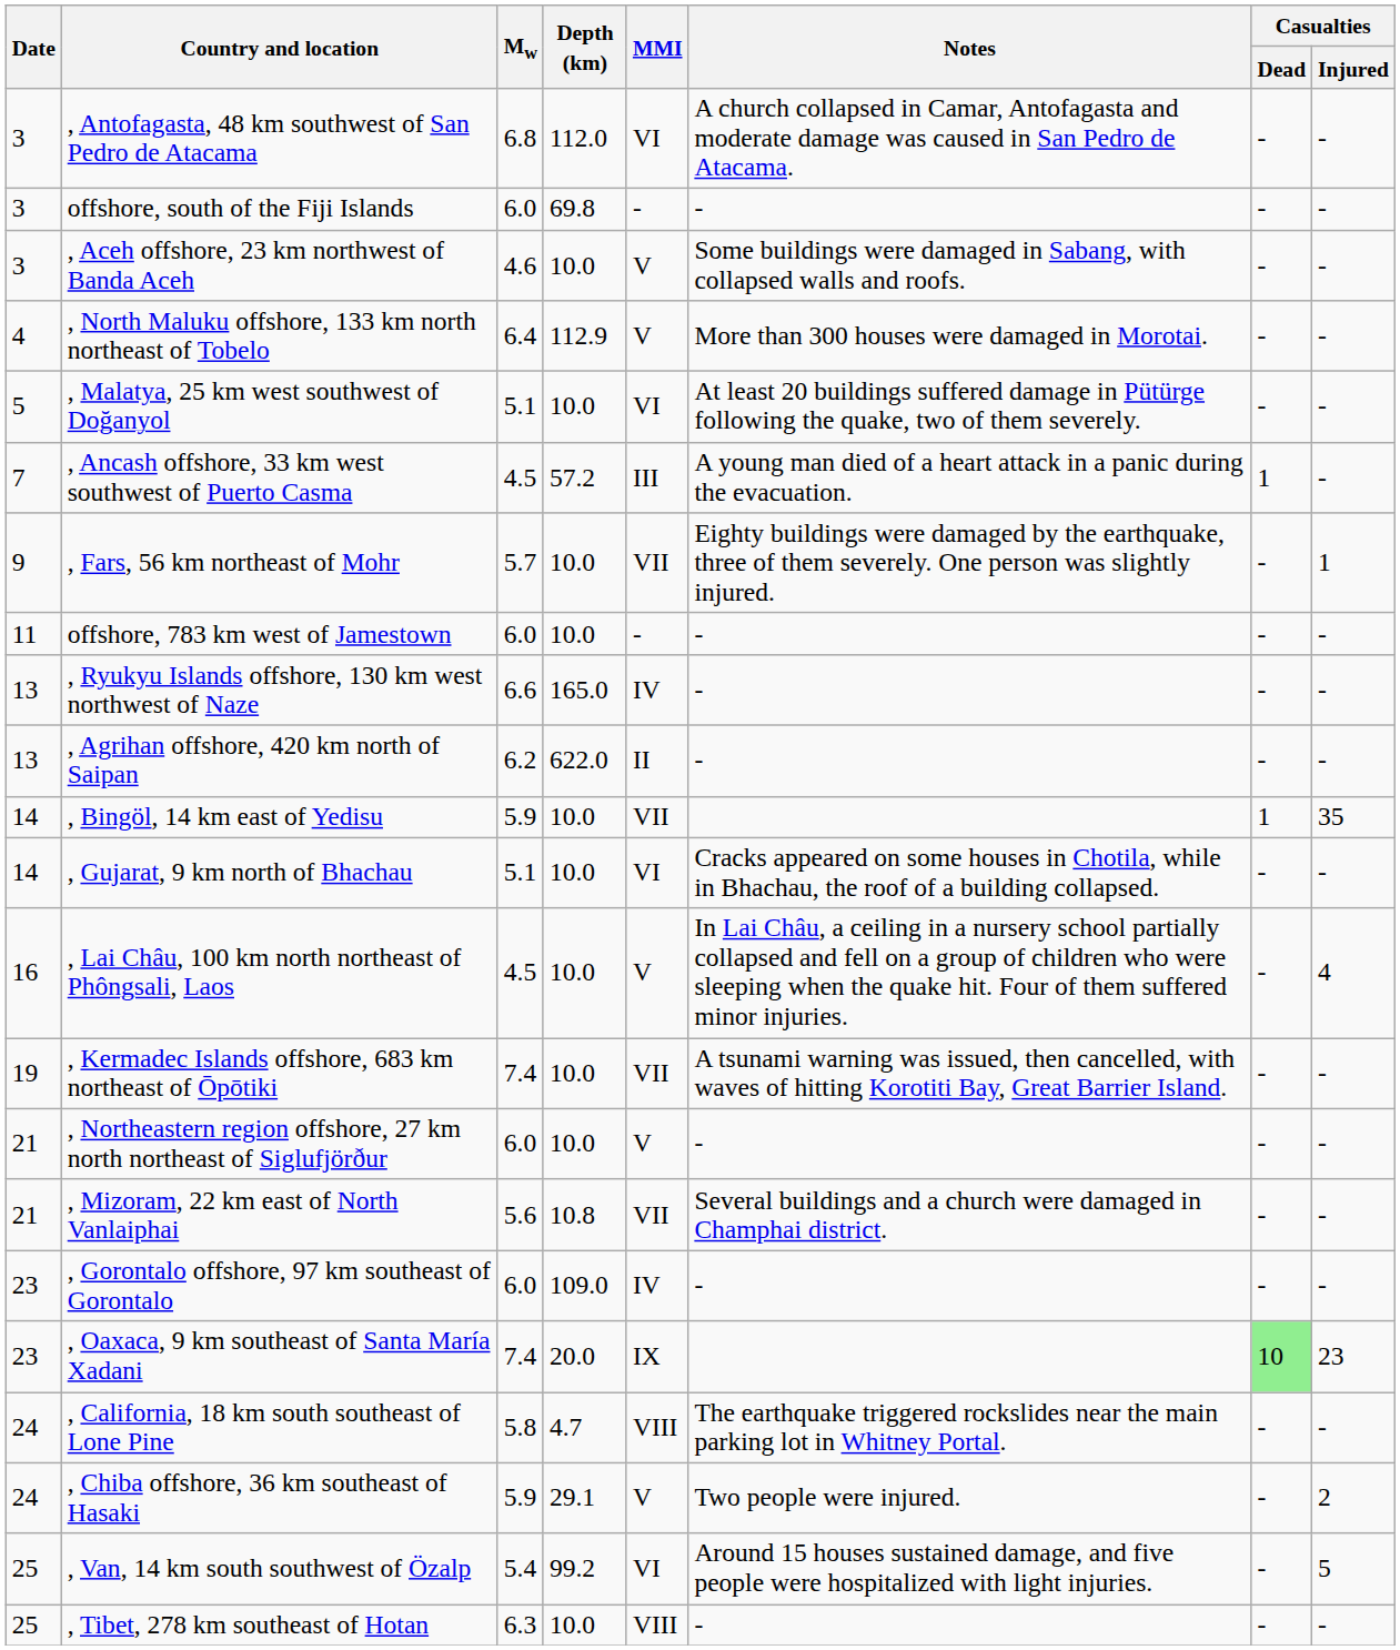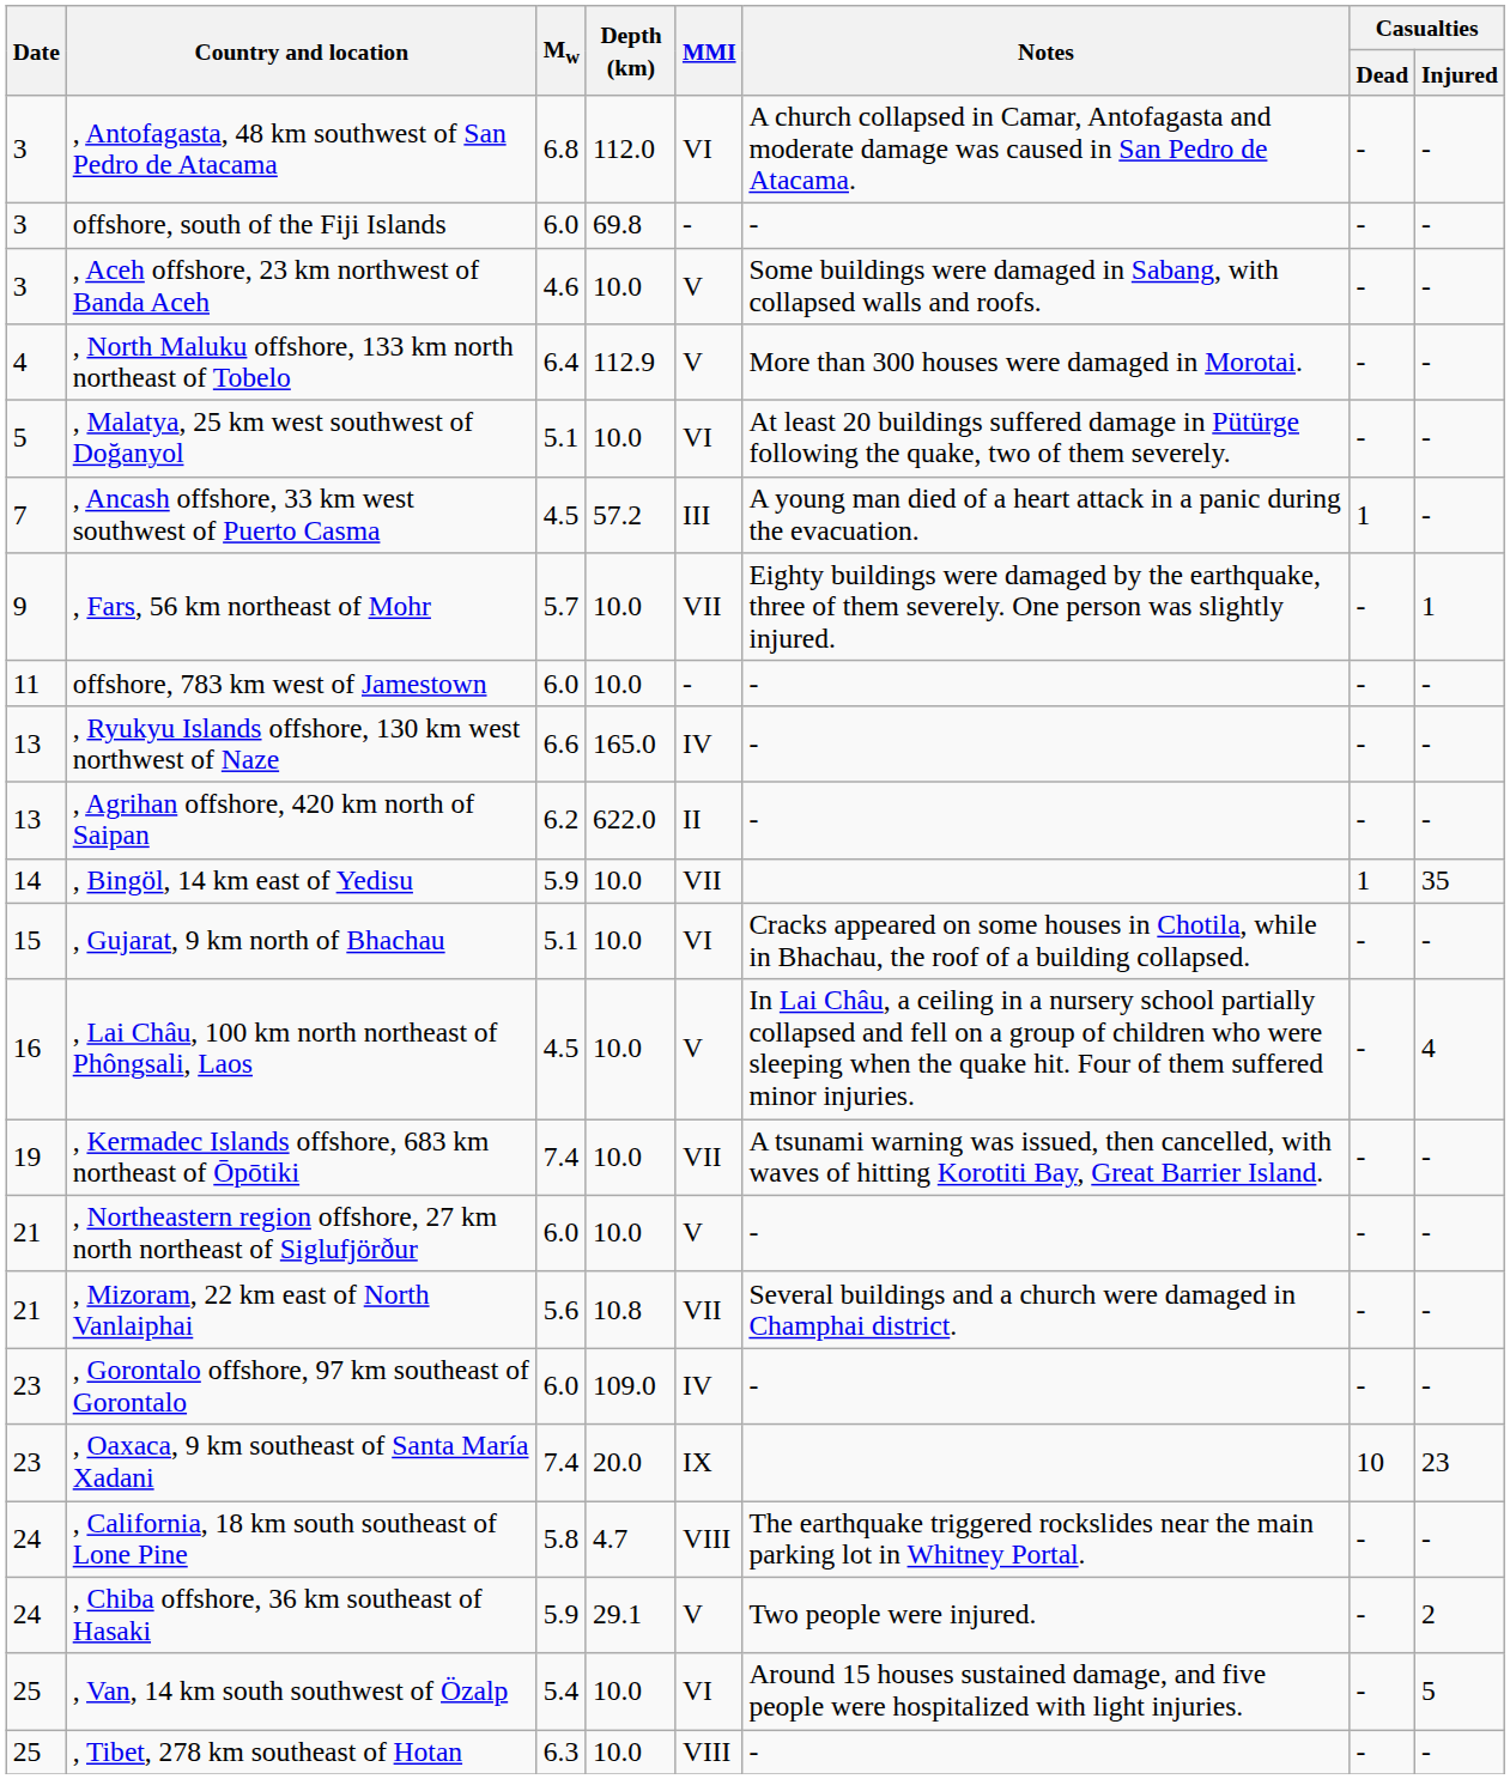 <table class="wikitable sortable" style="border:1px black; margin-left:1em;">
 <tr>
 <th rowspan="2"><small>Date</small></th>
 <th rowspan="2" style="width: 260px"><small>Country and location</small></th>
 <th rowspan="2"><small>M<sub>w</sub></small></th>
 <th rowspan="2"><small>Depth (km)</small></th>
 <th rowspan="2"><small><a href='#'>MMI</a></small></th>
 <th rowspan="2" class="unsortable"><small>Notes</small></th>
 <th colspan="2"><small>Casualties</small></th>
 </tr>
 <tr>
 <th><small>Dead</small></th>
 <th><small>Injured</small></th>
 </tr>
 <tr>
 <td>3</td>
 <td>, <a href='#'>Antofagasta</a>, 48 km southwest of <a href='#'>San Pedro de Atacama</a></td>
 <td>6.8</td>
 <td>112.0</td>
 <td>VI</td>
 <td>A church collapsed in Camar, Antofagasta and moderate damage was caused in <a href='#'>San Pedro de Atacama</a>.</td>
 <td>-</td>
 <td>-</td>
 </tr>
 <tr>
 <td>3</td>
 <td> offshore, south of the Fiji Islands</td>
 <td>6.0</td>
 <td>69.8</td>
 <td>-</td>
 <td>-</td>
 <td>-</td>
 <td>-</td>
 </tr>
 <tr>
 <td>3</td>
 <td>, <a href='#'>Aceh</a> offshore, 23 km northwest of <a href='#'>Banda Aceh</a></td>
 <td>4.6</td>
 <td>10.0</td>
 <td>V</td>
 <td>Some buildings were damaged in <a href='#'>Sabang</a>, with collapsed walls and roofs.</td>
 <td>-</td>
 <td>-</td>
 </tr>
 <tr>
 <td>4</td>
 <td>, <a href='#'>North Maluku</a> offshore, 133 km north northeast of <a href='#'>Tobelo</a></td>
 <td>6.4</td>
 <td>112.9</td>
 <td>V</td>
 <td>More than 300 houses were damaged in <a href='#'>Morotai</a>.</td>
 <td>-</td>
 <td>-</td>
 </tr>
 <tr>
 <td>5</td>
 <td>, <a href='#'>Malatya</a>, 25 km west southwest of <a href='#'>Doğanyol</a></td>
 <td>5.1</td>
 <td>10.0</td>
 <td>VI</td>
 <td>At least 20 buildings suffered damage in <a href='#'>Pütürge</a> following the quake, two of them severely.</td>
 <td>-</td>
 <td>-</td>
 </tr>
 <tr>
 <td>7</td>
 <td>, <a href='#'>Ancash</a> offshore, 33 km west southwest of <a href='#'>Puerto Casma</a></td>
 <td>4.5</td>
 <td>57.2</td>
 <td>III</td>
 <td>A young man died of a heart attack in a panic during the evacuation.</td>
 <td>1</td>
 <td>-</td>
 </tr>
 <tr>
 <td>9</td>
 <td>, <a href='#'>Fars</a>, 56 km northeast of <a href='#'>Mohr</a></td>
 <td>5.7</td>
 <td>10.0</td>
 <td>VII</td>
 <td>Eighty buildings were damaged by the earthquake, three of them severely. One person was slightly injured.</td>
 <td>-</td>
 <td>1</td>
 </tr>
 <tr>
 <td>11</td>
 <td> offshore, 783 km west of <a href='#'>Jamestown</a></td>
 <td>6.0</td>
 <td>10.0</td>
 <td>-</td>
 <td>-</td>
 <td>-</td>
 <td>-</td>
 </tr>
 <tr>
 <td>13</td>
 <td>, <a href='#'>Ryukyu Islands</a> offshore, 130 km west northwest of <a href='#'>Naze</a></td>
 <td>6.6</td>
 <td>165.0</td>
 <td>IV</td>
 <td>-</td>
 <td>-</td>
 <td>-</td>
 </tr>
 <tr>
 <td>13</td>
 <td>, <a href='#'>Agrihan</a> offshore, 420 km north of <a href='#'>Saipan</a></td>
 <td>6.2</td>
 <td>622.0</td>
 <td>II</td>
 <td>-</td>
 <td>-</td>
 <td>-</td>
 </tr>
 <tr>
 <td>14</td>
 <td>, <a href='#'>Bingöl</a>, 14 km east of <a href='#'>Yedisu</a></td>
 <td>5.9</td>
 <td>10.0</td>
 <td>VII</td>
 <td></td>
 <td>1</td>
 <td>35</td>
 </tr>
 <tr>
-<td>14</td>
+<td>15</td>
 <td>, <a href='#'>Gujarat</a>, 9 km north of <a href='#'>Bhachau</a></td>
 <td>5.1</td>
 <td>10.0</td>
 <td>VI</td>
 <td>Cracks appeared on some houses in <a href='#'>Chotila</a>, while in Bhachau, the roof of a building collapsed.</td>
 <td>-</td>
 <td>-</td>
 </tr>
 <tr>
 <td>16</td>
 <td>, <a href='#'>Lai Châu</a>, 100 km north northeast of <a href='#'>Phôngsali</a>, <a href='#'>Laos</a></td>
 <td>4.5</td>
 <td>10.0</td>
 <td>V</td>
 <td>In <a href='#'>Lai Châu</a>, a ceiling in a nursery school partially collapsed and fell on a group of children who were sleeping when the quake hit. Four of them suffered minor injuries.</td>
 <td>-</td>
 <td>4</td>
 </tr>
 <tr>
 <td>19</td>
 <td>, <a href='#'>Kermadec Islands</a> offshore, 683 km northeast of <a href='#'>Ōpōtiki</a></td>
 <td>7.4</td>
 <td>10.0</td>
 <td>VII</td>
 <td>A tsunami warning was issued, then cancelled, with waves of  hitting <a href='#'>Korotiti Bay</a>, <a href='#'>Great Barrier Island</a>.</td>
 <td>-</td>
 <td>-</td>
 </tr>
 <tr>
 <td>21</td>
 <td>, <a href='#'>Northeastern region</a> offshore, 27 km north northeast of <a href='#'>Siglufjörður</a></td>
 <td>6.0</td>
 <td>10.0</td>
 <td>V</td>
 <td>-</td>
 <td>-</td>
 <td>-</td>
 </tr>
 <tr>
 <td>21</td>
 <td>, <a href='#'>Mizoram</a>, 22 km east of <a href='#'>North Vanlaiphai</a></td>
 <td>5.6</td>
 <td>10.8</td>
 <td>VII</td>
 <td>Several buildings and a church were damaged in <a href='#'>Champhai district</a>.</td>
 <td>-</td>
 <td>-</td>
 </tr>
 <tr>
 <td>23</td>
 <td>, <a href='#'>Gorontalo</a> offshore, 97 km southeast of <a href='#'>Gorontalo</a></td>
 <td>6.0</td>
 <td>109.0</td>
 <td>IV</td>
 <td>-</td>
 <td>-</td>
 <td>-</td>
 </tr>
 <tr>
 <td>23</td>
 <td>, <a href='#'>Oaxaca</a>, 9 km southeast of <a href='#'>Santa María Xadani</a></td>
 <td>7.4</td>
 <td>20.0</td>
 <td>IX</td>
 <td></td>
-<td style="background: lightgreen;">10</td>
+<td>10</td>
 <td>23</td>
 </tr>
 <tr>
 <td>24</td>
 <td>, <a href='#'>California</a>, 18 km south southeast of <a href='#'>Lone Pine</a></td>
 <td>5.8</td>
 <td>4.7</td>
 <td>VIII</td>
 <td>The earthquake triggered rockslides near the main parking lot in <a href='#'>Whitney Portal</a>.</td>
 <td>-</td>
 <td>-</td>
 </tr>
 <tr>
 <td>24</td>
 <td>, <a href='#'>Chiba</a> offshore, 36 km southeast of <a href='#'>Hasaki</a></td>
 <td>5.9</td>
 <td>29.1</td>
 <td>V</td>
 <td>Two people were injured.</td>
 <td>-</td>
 <td>2</td>
 </tr>
 <tr>
 <td>25</td>
 <td>, <a href='#'>Van</a>, 14 km south southwest of <a href='#'>Özalp</a></td>
 <td>5.4</td>
-<td>99.2</td>
+<td>10.0</td>
 <td>VI</td>
 <td>Around 15 houses sustained damage, and five people were hospitalized with light injuries.</td>
 <td>-</td>
 <td>5</td>
 </tr>
 <tr>
 <td>25</td>
 <td>, <a href='#'>Tibet</a>, 278 km southeast of <a href='#'>Hotan</a></td>
 <td>6.3</td>
 <td>10.0</td>
 <td>VIII</td>
 <td>-</td>
 <td>-</td>
 <td>-</td>
 </tr>
 <tr>
 </tr>
 </table>
